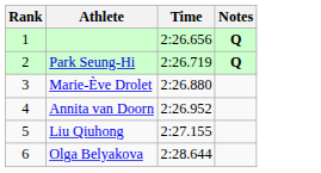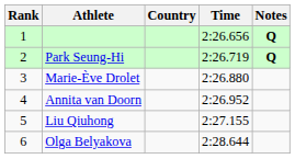 <table class="wikitable sortable" style="text-align:center">
 <tr>
 <th>Rank</th>
 <th>Athlete</th>
+<th>Country</th>
 <th>Time</th>
 <th>Notes</th>
 </tr>
 <tr bgcolor="#ccffcc">
 <td>1</td>
+<td align=left></td>
 <td align=left></td>
 <td>2:26.656</td>
 <td><strong>Q</strong></td>
 </tr>
 <tr bgcolor="#ccffcc">
 <td>2</td>
 <td align=left><a href='#'>Park Seung-Hi</a></td>
+<td align=left></td>
 <td>2:26.719</td>
 <td><strong>Q</strong></td>
 </tr>
 <tr>
 <td>3</td>
 <td align=left><a href='#'>Marie-Ève Drolet</a></td>
+<td align=left></td>
 <td>2:26.880</td>
 <td></td>
 </tr>
 <tr>
 <td>4</td>
 <td align=left><a href='#'>Annita van Doorn</a></td>
+<td align=left></td>
 <td>2:26.952</td>
 <td></td>
 </tr>
 <tr>
 <td>5</td>
 <td align=left><a href='#'>Liu Qiuhong</a></td>
+<td align=left></td>
 <td>2:27.155</td>
 <td></td>
 </tr>
 <tr>
 <td>6</td>
 <td align=left><a href='#'>Olga Belyakova</a></td>
+<td align=left></td>
 <td>2:28.644</td>
 <td></td>
 </tr>
 </table>
